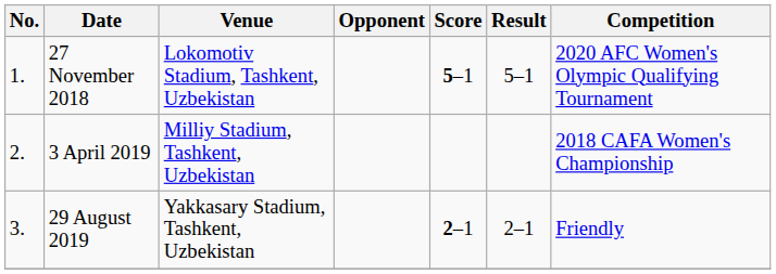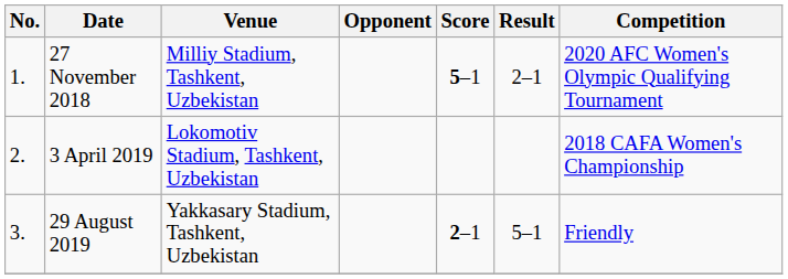 <table class="wikitable">
 <tr>
 <th>No.</th>
 <th>Date</th>
 <th>Venue</th>
 <th>Opponent</th>
 <th>Score</th>
 <th>Result</th>
 <th>Competition</th>
 </tr>
 <tr>
 <td>1.</td>
 <td>27 November 2018</td>
-<td><a href='#'>Lokomotiv Stadium</a>, <a href='#'>Tashkent</a>, <a href='#'>Uzbekistan</a></td>
+<td><a href='#'>Milliy Stadium</a>, <a href='#'>Tashkent</a>, <a href='#'>Uzbekistan</a></td>
 <td></td>
 <td align=center><strong>5</strong>–1</td>
-<td align=center>5–1</td>
+<td align=center>2–1</td>
 <td><a href='#'>2020 AFC Women's Olympic Qualifying Tournament</a></td>
 </tr>
 <tr>
 <td>2.</td>
 <td>3 April 2019</td>
-<td><a href='#'>Milliy Stadium</a>, <a href='#'>Tashkent</a>, <a href='#'>Uzbekistan</a></td>
+<td><a href='#'>Lokomotiv Stadium</a>, <a href='#'>Tashkent</a>, <a href='#'>Uzbekistan</a></td>
 <td></td>
 <td></td>
 <td></td>
 <td><a href='#'>2018 CAFA Women's Championship</a></td>
 </tr>
 <tr>
 <td>3.</td>
 <td>29 August 2019</td>
 <td>Yakkasary Stadium, Tashkent, Uzbekistan</td>
 <td></td>
 <td align=center><strong>2</strong>–1</td>
-<td align=center>2–1</td>
+<td align=center>5–1</td>
 <td><a href='#'>Friendly</a></td>
 </tr>
 <tr>
 </tr>
 </table>
